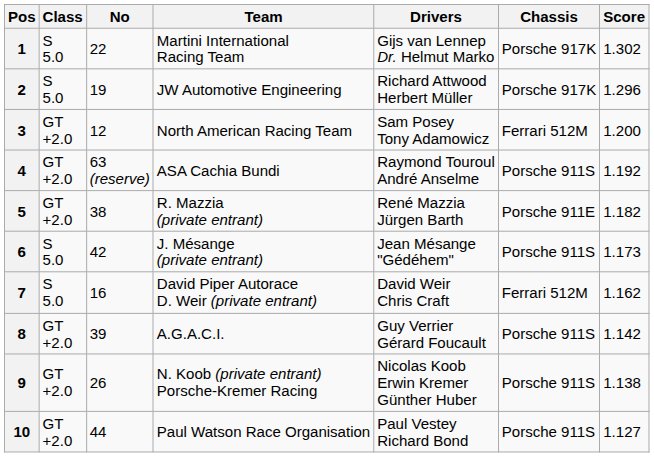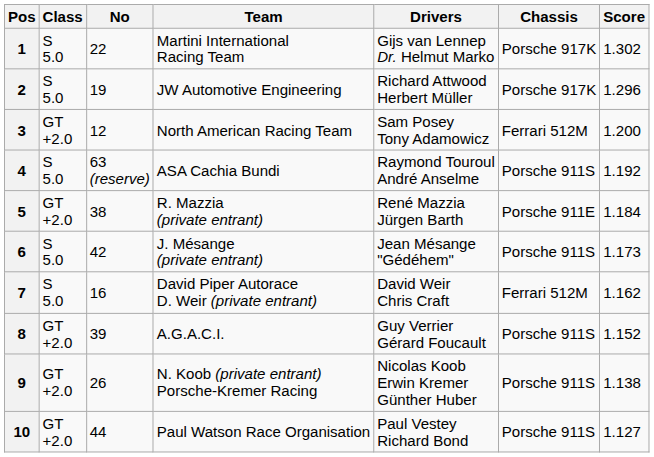 <table class="wikitable" style="font-size: 95%;">
 <tr>
 <th>Pos</th>
 <th>Class</th>
 <th>No</th>
 <th>Team</th>
 <th>Drivers</th>
 <th>Chassis</th>
 <th>Score</th>
 </tr>
 <tr>
 <th>1</th>
 <td>S<br>5.0</td>
 <td>22</td>
 <td> Martini International<br>Racing Team</td>
 <td> Gijs van Lennep<br> <em>Dr.</em> Helmut Marko</td>
 <td>Porsche 917K</td>
 <td>1.302</td>
 </tr>
 <tr>
 <th>2</th>
 <td>S<br>5.0</td>
 <td>19</td>
 <td> JW Automotive Engineering</td>
 <td> Richard Attwood<br> Herbert Müller</td>
 <td>Porsche 917K</td>
 <td>1.296</td>
 </tr>
 <tr>
 <th>3</th>
 <td>GT<br>+2.0</td>
 <td>12</td>
 <td> North American Racing Team</td>
 <td> Sam Posey<br> Tony Adamowicz</td>
 <td>Ferrari 512M</td>
 <td>1.200</td>
 </tr>
 <tr>
 <th>4</th>
-<td>GT<br>+2.0</td>
+<td>S<br>5.0</td>
 <td>63<br><em>(reserve)</em></td>
 <td> ASA Cachia Bundi</td>
 <td> Raymond Touroul<br> André Anselme</td>
 <td>Porsche 911S</td>
 <td>1.192</td>
 </tr>
 <tr>
 <th>5</th>
 <td>GT<br>+2.0</td>
 <td>38</td>
 <td> R. Mazzia<br><em>(private entrant)</em></td>
 <td> René Mazzia<br> Jürgen Barth</td>
 <td>Porsche 911E</td>
-<td>1.182</td>
+<td>1.184</td>
 </tr>
 <tr>
 <th>6</th>
 <td>S<br>5.0</td>
 <td>42</td>
 <td> J. Mésange<br><em>(private entrant)</em></td>
 <td> Jean Mésange<br> "Gédéhem"</td>
 <td>Porsche 911S</td>
 <td>1.173</td>
 </tr>
 <tr>
 <th>7</th>
 <td>S<br>5.0</td>
 <td>16</td>
 <td> David Piper Autorace<br> D. Weir <em>(private entrant)</em></td>
 <td> David Weir<br> Chris Craft</td>
 <td>Ferrari 512M</td>
 <td>1.162</td>
 </tr>
 <tr>
 <th>8</th>
 <td>GT<br>+2.0</td>
 <td>39</td>
 <td> A.G.A.C.I.</td>
 <td> Guy Verrier<br> Gérard Foucault</td>
 <td>Porsche 911S</td>
-<td>1.142</td>
+<td>1.152</td>
 </tr>
 <tr>
 <th>9</th>
 <td>GT<br>+2.0</td>
 <td>26</td>
 <td> N. Koob <em>(private entrant)</em><br>  Porsche-Kremer Racing</td>
 <td> Nicolas Koob<br> Erwin Kremer<br> Günther Huber</td>
 <td>Porsche 911S</td>
 <td>1.138</td>
 </tr>
 <tr>
 <th>10</th>
 <td>GT<br>+2.0</td>
 <td>44</td>
 <td> Paul Watson Race Organisation</td>
 <td> Paul Vestey<br> Richard Bond</td>
 <td>Porsche 911S</td>
 <td>1.127</td>
 </tr>
 </table>
